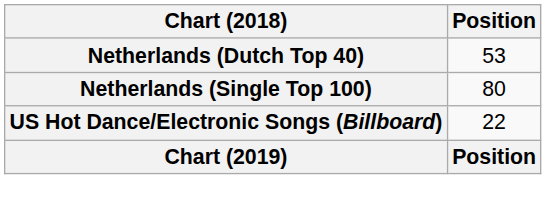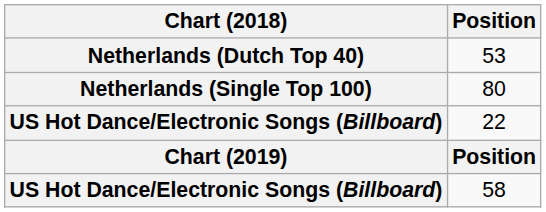 <table class="wikitable plainrowheaders" style="text-align:center">
 <tr>
 <th scope="col">Chart (2018)</th>
 <th scope="col">Position</th>
 </tr>
 <tr>
 <th scope="row">Netherlands (Dutch Top 40)</th>
 <td>53</td>
 </tr>
 <tr>
 <th scope="row">Netherlands (Single Top 100)</th>
 <td>80</td>
 </tr>
 <tr>
 <th scope="row">US Hot Dance/Electronic Songs (<em>Billboard</em>)</th>
 <td>22</td>
 </tr>
 <tr>
 <th scope="col">Chart (2019)</th>
 <th scope="col">Position</th>
 </tr>
+<tr>
+<th scope="row">US Hot Dance/Electronic Songs (<em>Billboard</em>)</th>
+<td>58</td>
+</tr>
 </table>
